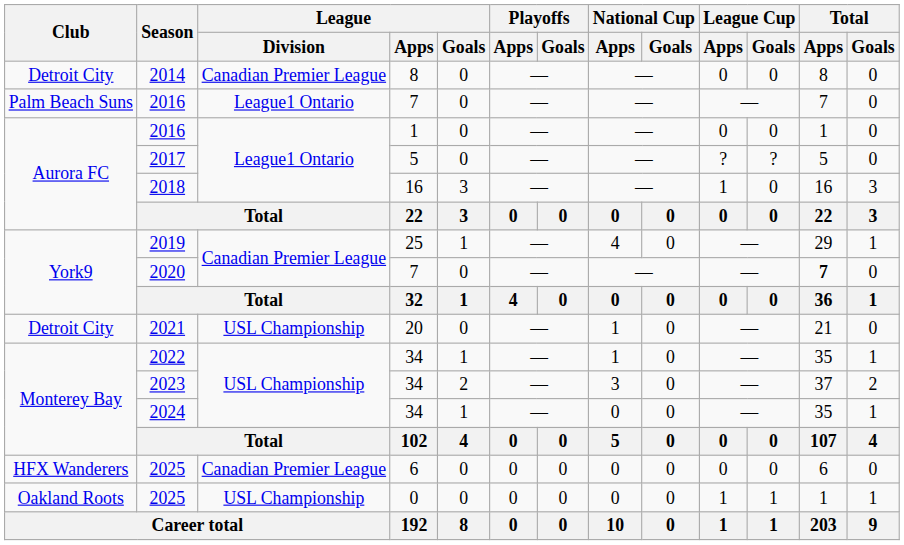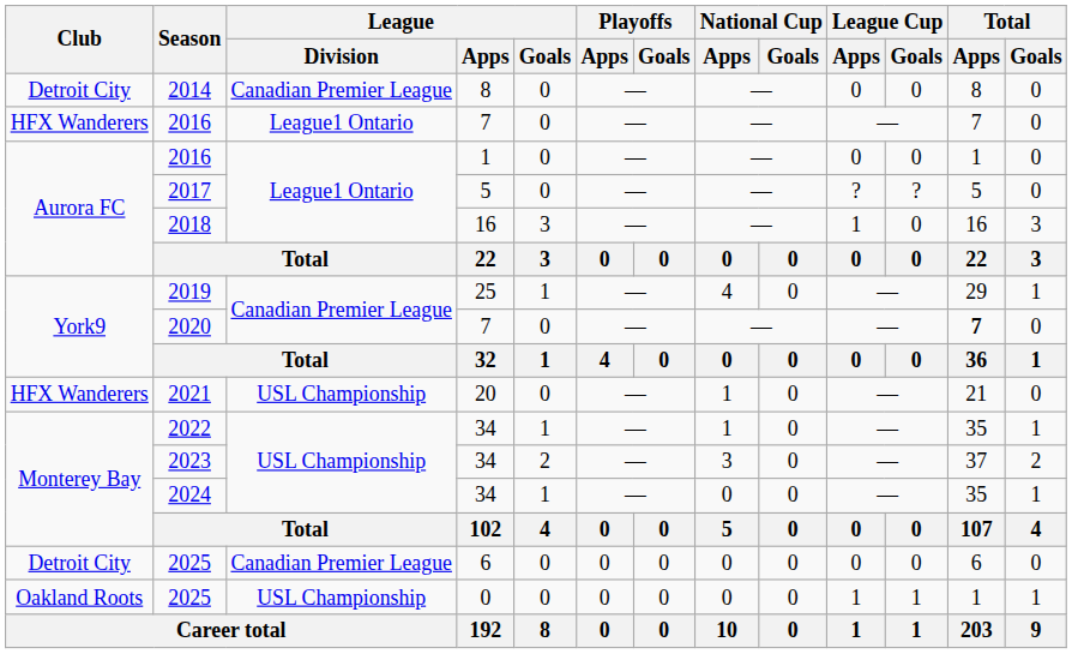 <table class="wikitable" style="text-align:center">
 <tr>
 <th rowspan="2">Club</th>
 <th rowspan="2">Season</th>
 <th colspan="3">League</th>
 <th colspan="2">Playoffs</th>
 <th colspan="2">National Cup</th>
 <th colspan="2">League Cup</th>
 <th colspan="2">Total</th>
 </tr>
 <tr>
 <th>Division</th>
 <th>Apps</th>
 <th>Goals</th>
 <th>Apps</th>
 <th>Goals</th>
 <th>Apps</th>
 <th>Goals</th>
 <th>Apps</th>
 <th>Goals</th>
 <th>Apps</th>
 <th>Goals</th>
 </tr>
 <tr>
 <td><a href='#'>Detroit City</a></td>
 <td><a href='#'>2014</a></td>
 <td><a href='#'>Canadian Premier League</a></td>
 <td>8</td>
 <td>0</td>
 <td colspan="2">—</td>
 <td colspan="2">—</td>
 <td>0</td>
 <td>0</td>
 <td>8</td>
 <td>0</td>
 </tr>
 <tr>
-<td><a href='#'>Palm Beach Suns</a></td>
+<td><a href='#'>HFX Wanderers</a></td>
 <td><a href='#'>2016</a></td>
 <td><a href='#'>League1 Ontario</a></td>
 <td>7</td>
 <td>0</td>
 <td colspan="2">—</td>
 <td colspan="2">—</td>
 <td colspan="2">—</td>
 <td>7</td>
 <td>0</td>
 </tr>
 <tr>
 <td rowspan="4"><a href='#'>Aurora FC</a></td>
 <td><a href='#'>2016</a></td>
 <td rowspan="3"><a href='#'>League1 Ontario</a></td>
 <td>1</td>
 <td>0</td>
 <td colspan="2">—</td>
 <td colspan="2">—</td>
 <td>0</td>
 <td>0</td>
 <td>1</td>
 <td>0</td>
 </tr>
 <tr>
 <td><a href='#'>2017</a></td>
 <td>5</td>
 <td>0</td>
 <td colspan="2">—</td>
 <td colspan="2">—</td>
 <td>?</td>
 <td>?</td>
 <td>5</td>
 <td>0</td>
 </tr>
 <tr>
 <td><a href='#'>2018</a></td>
 <td>16</td>
 <td>3</td>
 <td colspan="2">—</td>
 <td colspan="2">—</td>
 <td>1</td>
 <td>0</td>
 <td>16</td>
 <td>3</td>
 </tr>
 <tr>
 <th colspan="2">Total</th>
 <th>22</th>
 <th>3</th>
 <th>0</th>
 <th>0</th>
 <th>0</th>
 <th>0</th>
 <th>0</th>
 <th>0</th>
 <th>22</th>
 <th>3</th>
 </tr>
 <tr>
 <td rowspan="3"><a href='#'>York9</a></td>
 <td><a href='#'>2019</a></td>
 <td rowspan="2"><a href='#'>Canadian Premier League</a></td>
 <td>25</td>
 <td>1</td>
 <td colspan="2">—</td>
 <td>4</td>
 <td>0</td>
 <td colspan="2">—</td>
 <td>29</td>
 <td>1</td>
 </tr>
 <tr>
 <td><a href='#'>2020</a></td>
 <td>7</td>
 <td>0</td>
 <td colspan="2">—</td>
 <td colspan="2">—</td>
 <td colspan="2">—</td>
 <td><strong>7</strong></td>
 <td>0</td>
 </tr>
 <tr>
 <th colspan="2">Total</th>
 <th>32</th>
 <th>1</th>
 <th>4</th>
 <th>0</th>
 <th>0</th>
 <th>0</th>
 <th>0</th>
 <th>0</th>
 <th>36</th>
 <th>1</th>
 </tr>
 <tr>
-<td><a href='#'>Detroit City</a></td>
+<td><a href='#'>HFX Wanderers</a></td>
 <td><a href='#'>2021</a></td>
 <td><a href='#'>USL Championship</a></td>
 <td>20</td>
 <td>0</td>
 <td colspan="2">—</td>
 <td>1</td>
 <td>0</td>
 <td colspan="2">—</td>
 <td>21</td>
 <td>0</td>
 </tr>
 <tr>
 <td rowspan="4"><a href='#'>Monterey Bay</a></td>
 <td><a href='#'>2022</a></td>
 <td rowspan="3"><a href='#'>USL Championship</a></td>
 <td>34</td>
 <td>1</td>
 <td colspan="2">—</td>
 <td>1</td>
 <td>0</td>
 <td colspan="2">—</td>
 <td>35</td>
 <td>1</td>
 </tr>
 <tr>
 <td><a href='#'>2023</a></td>
 <td>34</td>
 <td>2</td>
 <td colspan="2">—</td>
 <td>3</td>
 <td>0</td>
 <td colspan="2">—</td>
 <td>37</td>
 <td>2</td>
 </tr>
 <tr>
 <td><a href='#'>2024</a></td>
 <td>34</td>
 <td>1</td>
 <td colspan="2">—</td>
 <td>0</td>
 <td>0</td>
 <td colspan="2">—</td>
 <td>35</td>
 <td>1</td>
 </tr>
 <tr>
 <th colspan="2">Total</th>
 <th>102</th>
 <th>4</th>
 <th>0</th>
 <th>0</th>
 <th>5</th>
 <th>0</th>
 <th>0</th>
 <th>0</th>
 <th>107</th>
 <th>4</th>
 </tr>
 <tr>
-<td><a href='#'>HFX Wanderers</a></td>
+<td><a href='#'>Detroit City</a></td>
 <td><a href='#'>2025</a></td>
 <td><a href='#'>Canadian Premier League</a></td>
 <td>6</td>
 <td>0</td>
 <td>0</td>
 <td>0</td>
 <td>0</td>
 <td>0</td>
 <td>0</td>
 <td>0</td>
 <td>6</td>
 <td>0</td>
 </tr>
 <tr>
 <td><a href='#'>Oakland Roots</a></td>
 <td><a href='#'>2025</a></td>
 <td><a href='#'>USL Championship</a></td>
 <td>0</td>
 <td>0</td>
 <td>0</td>
 <td>0</td>
 <td>0</td>
 <td>0</td>
 <td>1</td>
 <td>1</td>
 <td>1</td>
 <td>1</td>
 </tr>
 <tr>
 <th colspan="3">Career total</th>
 <th>192</th>
 <th>8</th>
 <th>0</th>
 <th>0</th>
 <th>10</th>
 <th>0</th>
 <th>1</th>
 <th>1</th>
 <th>203</th>
 <th>9</th>
 </tr>
 </table>
